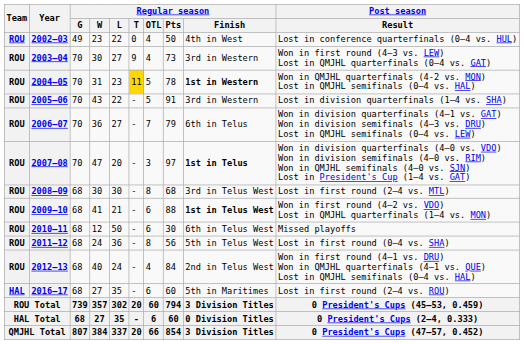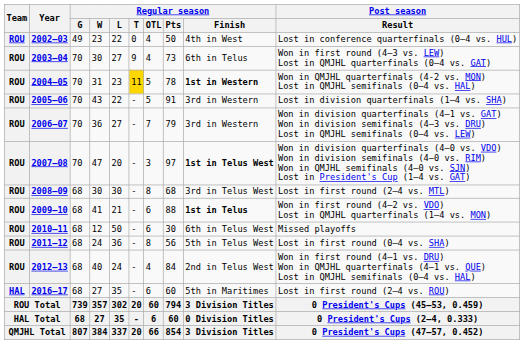 <table class="wikitable" style="font-size: 95%; text-align:centre;">
 <tr>
 <th rowspan="2">Team</th>
 <th rowspan="2">Year</th>
 <th colspan="7"><a href='#'>Regular season</a></th>
 <th colspan="1"><a href='#'>Post season</a></th>
 </tr>
 <tr>
 <th>G</th>
 <th>W</th>
 <th>L</th>
 <th>T</th>
 <th>OTL</th>
 <th>Pts</th>
 <th>Finish</th>
 <th>Result</th>
 </tr>
 <tr>
 <th><a href='#'>ROU</a></th>
 <th><a href='#'>2002–03</a></th>
 <td>49</td>
 <td>23</td>
 <td>22</td>
 <td>0</td>
 <td>4</td>
 <td>50</td>
 <td>4th in West</td>
 <td>Lost in conference quarterfinals (0–4 vs. <a href='#'>HUL</a>)</td>
 </tr>
 <tr>
 <th>ROU</th>
 <th><a href='#'>2003–04</a></th>
 <td>70</td>
 <td>30</td>
 <td>27</td>
 <td>9</td>
 <td>4</td>
 <td>73</td>
-<td>3rd in Western</td>
+<td>6th in Telus</td>
 <td>Won in first round (4–3 vs. <a href='#'>LEW</a>) <br> Lost in QMJHL quarterfinals (0–4 vs. <a href='#'>GAT</a>)</td>
 </tr>
 <tr>
 <th>ROU</th>
 <th><a href='#'>2004–05</a></th>
 <td>70</td>
 <td>31</td>
 <td>23</td>
 <td style="background: gold;">11</td>
 <td>5</td>
 <td>78</td>
 <td><strong>1st in Western</strong></td>
 <td>Won in QMJHL quarterfinals (4-2 vs. <a href='#'>MON</a>) <br> Lost in QMJHL semifinals (0–4 vs. <a href='#'>HAL</a>)</td>
 </tr>
 <tr>
 <th>ROU</th>
 <th><a href='#'>2005–06</a></th>
 <td>70</td>
 <td>43</td>
 <td>22</td>
 <td>-</td>
 <td>5</td>
 <td>91</td>
 <td>3rd in Western</td>
 <td>Lost in division quarterfinals (1–4 vs. <a href='#'>SHA</a>)</td>
 </tr>
 <tr>
 <th>ROU</th>
 <th><a href='#'>2006–07</a></th>
 <td>70</td>
 <td>36</td>
 <td>27</td>
 <td>-</td>
 <td>7</td>
 <td>79</td>
-<td>6th in Telus</td>
+<td>3rd in Western</td>
 <td>Won in division quarterfinals (4–1 vs. <a href='#'>GAT</a>) <br> Won in division semifinals (4–3 vs. <a href='#'>DRU</a>) <br> Lost in QMJHL semifinals (0–4 vs. <a href='#'>LEW</a>)</td>
 </tr>
 <tr>
 <th>ROU</th>
 <th><a href='#'>2007–08</a></th>
 <td>70</td>
 <td>47</td>
 <td>20</td>
 <td>-</td>
 <td>3</td>
 <td>97</td>
-<td><strong>1st in Telus</strong></td>
+<td><strong>1st in Telus West</strong></td>
 <td>Won in division quarterfinals (4–0 vs. <a href='#'>VDO</a>) <br> Won in division semifinals (4–0 vs. <a href='#'>RIM</a>) <br> Won in QMJHL semifinals (4–0 vs. <a href='#'>SJN</a>) <br> Lost in <a href='#'>President's Cup</a> (1–4 vs. <a href='#'>GAT</a>)</td>
 </tr>
 <tr>
 <th>ROU</th>
 <th><a href='#'>2008–09</a></th>
 <td>68</td>
 <td>30</td>
 <td>30</td>
 <td>-</td>
 <td>8</td>
 <td>68</td>
 <td>3rd in Telus West</td>
 <td>Lost in first round (2–4 vs. <a href='#'>MTL</a>)</td>
 </tr>
 <tr>
 <th>ROU</th>
 <th><a href='#'>2009–10</a></th>
 <td>68</td>
 <td>41</td>
 <td>21</td>
 <td>-</td>
 <td>6</td>
 <td>88</td>
-<td><strong>1st in Telus West</strong></td>
+<td><strong>1st in Telus</strong></td>
 <td>Won in first round (4–2 vs. <a href='#'>VDO</a>) <br> Lost in QMJHL quarterfinals (1–4 vs. <a href='#'>MON</a>)</td>
 </tr>
 <tr>
 <th>ROU</th>
 <th><a href='#'>2010–11</a></th>
 <td>68</td>
 <td>12</td>
 <td>50</td>
 <td>-</td>
 <td>6</td>
 <td>30</td>
 <td>6th in Telus West</td>
 <td>Missed playoffs</td>
 </tr>
 <tr>
 <th>ROU</th>
 <th><a href='#'>2011–12</a></th>
 <td>68</td>
 <td>24</td>
 <td>36</td>
 <td>-</td>
 <td>8</td>
 <td>56</td>
 <td>5th in Telus West</td>
 <td>Lost in first round (0–4 vs. <a href='#'>SHA</a>)</td>
 </tr>
 <tr>
 <th>ROU</th>
 <th><a href='#'>2012–13</a></th>
 <td>68</td>
 <td>40</td>
 <td>24</td>
 <td>-</td>
 <td>4</td>
 <td>84</td>
 <td>2nd in Telus West</td>
 <td>Won in first round (4–1 vs. <a href='#'>DRU</a>) <br> Won in QMJHL quarterfinals (4–1 vs. <a href='#'>QUE</a>) <br> Lost in QMJHL semifinals (0–4 vs. <a href='#'>HAL</a>)</td>
 </tr>
 <tr>
 <th><a href='#'>HAL</a></th>
 <th><a href='#'>2016–17</a></th>
 <td>68</td>
 <td>27</td>
 <td>35</td>
 <td>-</td>
 <td>6</td>
 <td>60</td>
 <td>5th in Maritimes</td>
 <td>Lost in first round (2–4 vs. <a href='#'>ROU</a>)</td>
 </tr>
 <tr>
 <th colspan="2">ROU Total</th>
 <th>739</th>
 <th>357</th>
 <th>302</th>
 <th>20</th>
 <th>60</th>
 <th>794</th>
 <th>3 Division Titles</th>
 <th>0 <a href='#'>President's Cups</a> (45–53, 0.459)</th>
 </tr>
 <tr>
 <th colspan="2">HAL Total</th>
 <th>68</th>
 <th>27</th>
 <th>35</th>
 <th>-</th>
 <th>6</th>
 <th>60</th>
 <th>0 Division Titles</th>
 <th>0 <a href='#'>President's Cups</a> (2–4, 0.333)</th>
 </tr>
 <tr>
 <th colspan="2">QMJHL Total</th>
 <th>807</th>
 <th>384</th>
 <th>337</th>
 <th>20</th>
 <th>66</th>
 <th>854</th>
 <th>3 Division Titles</th>
 <th>0 <a href='#'>President's Cups</a> (47–57, 0.452)</th>
 </tr>
 </table>
